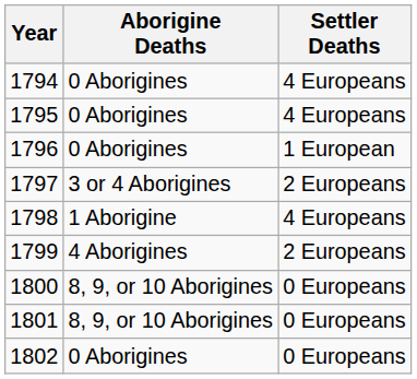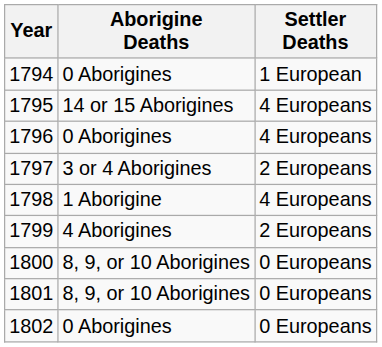 <table class="wikitable">
 <tr>
 <th>Year</th>
 <th>Aborigine<br>Deaths</th>
 <th>Settler<br>Deaths</th>
 </tr>
 <tr>
 <td>1794</td>
 <td>0 Aborigines</td>
-<td>4 Europeans</td>
+<td>1 European</td>
 </tr>
 <tr>
 <td>1795</td>
-<td>0 Aborigines</td>
+<td>14 or 15 Aborigines</td>
 <td>4 Europeans</td>
 </tr>
 <tr>
 <td>1796</td>
 <td>0 Aborigines</td>
-<td>1 European</td>
+<td>4 Europeans</td>
 </tr>
 <tr>
 <td>1797</td>
 <td>3 or 4 Aborigines</td>
 <td>2 Europeans</td>
 </tr>
 <tr>
 <td>1798</td>
 <td>1 Aborigine</td>
 <td>4 Europeans</td>
 </tr>
 <tr>
 <td>1799</td>
 <td>4 Aborigines</td>
 <td>2 Europeans</td>
 </tr>
 <tr>
 <td>1800</td>
 <td>8, 9, or 10 Aborigines</td>
 <td>0 Europeans</td>
 </tr>
 <tr>
 <td>1801</td>
 <td>8, 9, or 10 Aborigines</td>
 <td>0 Europeans</td>
 </tr>
 <tr>
 <td>1802</td>
 <td>0 Aborigines</td>
 <td>0 Europeans</td>
 </tr>
 </table>
